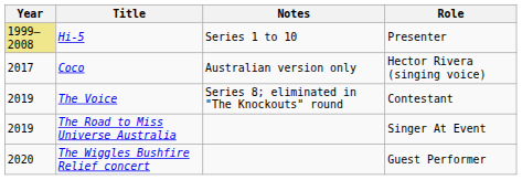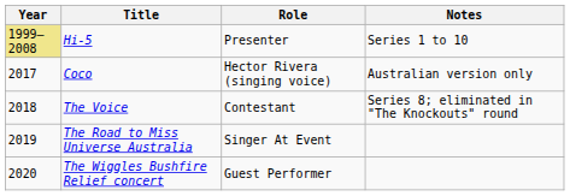 <table class="wikitable sortable">
 <tr>
 <th scope="col">Year</th>
 <th scope="col">Title</th>
+<th scope="col">Role</th>
 <th scope="col" class="unsortable">Notes</th>
-<th scope="col">Role</th>
 </tr>
 <tr>
 <td style="background: khaki;">1999–2008</td>
 <td><em><a href='#'>Hi-5</a></em></td>
+<td>Presenter</td>
 <td>Series 1 to 10</td>
-<td>Presenter</td>
 </tr>
 <tr>
 <td>2017</td>
 <td><em><a href='#'>Coco</a></em></td>
+<td>Hector Rivera (singing voice)</td>
 <td>Australian version only</td>
-<td>Hector Rivera (singing voice)</td>
 </tr>
 <tr>
-<td>2019</td>
+<td>2018</td>
 <td><em><a href='#'>The Voice</a></em></td>
+<td>Contestant</td>
 <td>Series 8; eliminated in "The Knockouts" round</td>
-<td>Contestant</td>
 </tr>
 <tr>
 <td>2019</td>
 <td><em><a href='#'>The Road to Miss Universe Australia</a></em></td>
+<td>Singer At Event</td>
 <td></td>
-<td>Singer At Event</td>
 </tr>
 <tr>
 <td>2020</td>
 <td><em><a href='#'>The Wiggles Bushfire Relief concert</a></td>
+<td>Guest Performer</td>
 <td></td>
-<td>Guest Performer</td>
 </tr>
 </table>
